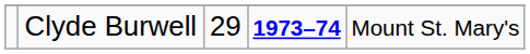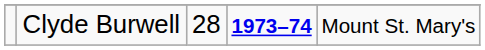 <table class="wikitable">
 <tr>
 </tr>
 <tr>
 <td></td>
 <td>Clyde Burwell</td>
-<td>29</td>
+<td>28</td>
 <td style="font-size:80%;"><strong><a href='#'>1973–74</a></strong></td>
 <td style="font-size:80%;">Mount St. Mary's</td>
 </tr>
 </table>
